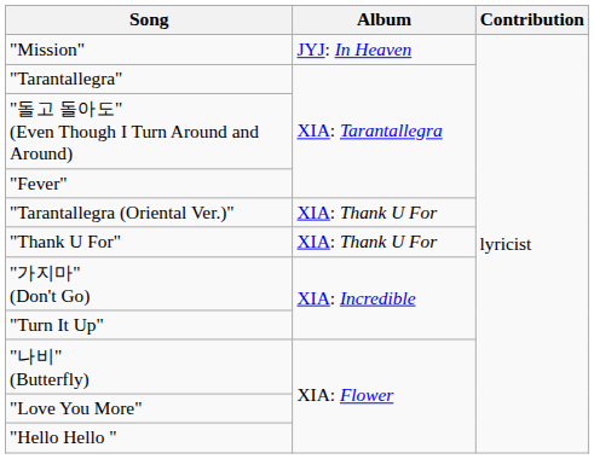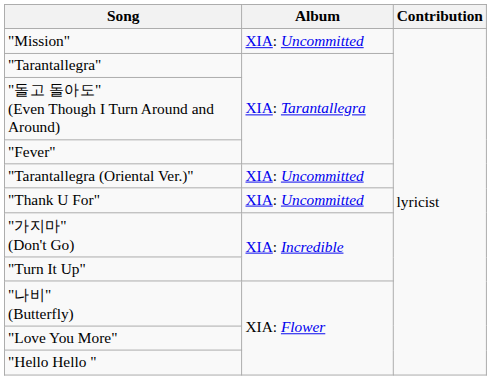 <table class="wikitable">
 <tr>
 <th width="240px">Song</th>
 <th width="150px">Album</th>
 <th width="90px">Contribution</th>
 </tr>
 <tr>
 <td>"Mission"</td>
-<td><a href='#'>JYJ</a>: <em><a href='#'>In Heaven</a></em></td>
+<td><a href='#'>XIA</a>: <em><a href='#'>Uncommitted</a></em></td>
 <td rowspan="11">lyricist</td>
 </tr>
 <tr>
 <td>"Tarantallegra"</td>
 <td rowspan="3"><a href='#'>XIA</a>: <em><a href='#'>Tarantallegra</a></em></td>
 </tr>
 <tr>
 <td>"돌고 돌아도"<br>(Even Though I Turn Around and Around)</td>
 </tr>
 <tr>
 <td>"Fever"</td>
 </tr>
 <tr>
 <td>"Tarantallegra (Oriental Ver.)"</td>
-<td><a href='#'>XIA</a>: <em>Thank U For</em></td>
+<td><a href='#'>XIA</a>: <em><a href='#'>Uncommitted</a></em></td>
 </tr>
 <tr>
 <td>"Thank U For"</td>
-<td><a href='#'>XIA</a>: <em>Thank U For</em></td>
+<td><a href='#'>XIA</a>: <em><a href='#'>Uncommitted</a></em></td>
 </tr>
 <tr>
 <td>"가지마"<br>(Don't Go)</td>
 <td rowspan="2"><a href='#'>XIA</a>: <em><a href='#'>Incredible</a></em></td>
 </tr>
 <tr>
 <td>"Turn It Up"</td>
 </tr>
 <tr>
 <td>"나비" <br>(Butterfly)</td>
 <td rowspan="3">XIA: <em><a href='#'>Flower</a></em></td>
 </tr>
 <tr>
 <td>"Love You More"</td>
 </tr>
 <tr>
 <td>"Hello Hello "</td>
 </tr>
 </table>
